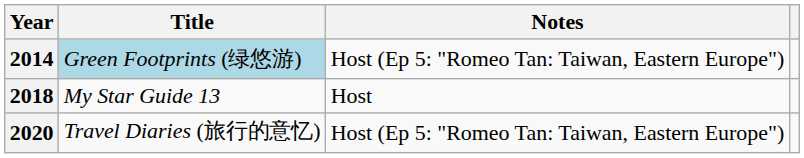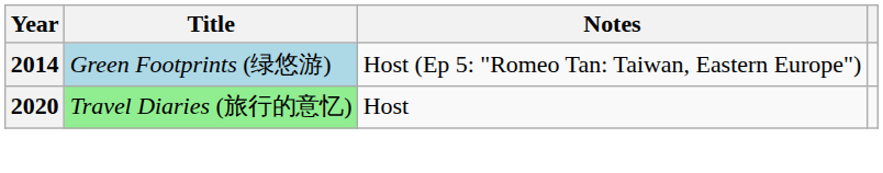 <table class="wikitable sortable plainrowheaders">
 <tr>
 <th scope="col">Year</th>
 <th scope="col">Title</th>
 <th scope="col" class="unsortable">Notes</th>
 <th scope="col" class="unsortable"></th>
 </tr>
 <tr>
 <th scope="row">2014</th>
 <td style="background: lightblue;"><em>Green Footprints</em> (绿悠游)</td>
 <td>Host (Ep 5: "Romeo Tan: Taiwan, Eastern Europe")</td>
 <td></td>
 </tr>
 <tr>
-<th scope="row">2018</th>
-<td><em>My Star Guide 13</em></td>
+<th scope="row">2020</th>
+<td style="background: lightgreen;"><em>Travel Diaries</em> (旅行的意忆)</td>
 <td>Host</td>
 <td></td>
 </tr>
-<tr>
-<th scope="row">2020</th>
-<td><em>Travel Diaries</em> (旅行的意忆)</td>
-<td>Host (Ep 5: "Romeo Tan: Taiwan, Eastern Europe")</td>
-<td></td>
-</tr>
 </table>
